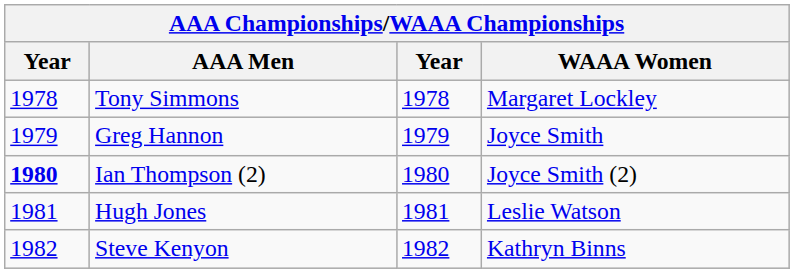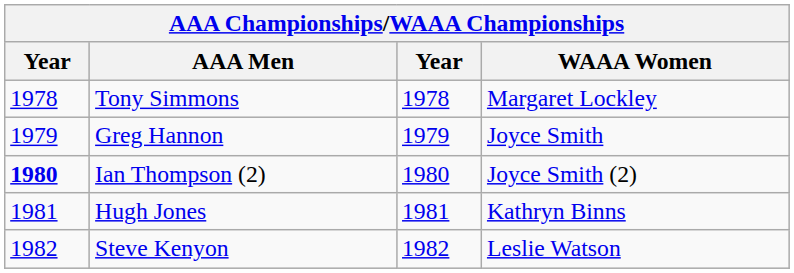 <table class="wikitable">
 <tr>
 <th colspan="4"><a href='#'>AAA Championships</a>/<a href='#'>WAAA Championships</a></th>
 </tr>
 <tr>
 <th width=50>Year</th>
 <th width=200>AAA Men</th>
 <th width=50>Year</th>
 <th width=200>WAAA Women</th>
 </tr>
 <tr>
 <td><a href='#'>1978</a></td>
 <td><a href='#'>Tony Simmons</a></td>
 <td><a href='#'>1978</a></td>
 <td><a href='#'>Margaret Lockley</a></td>
 </tr>
 <tr>
 <td><a href='#'>1979</a></td>
 <td><a href='#'>Greg Hannon</a></td>
 <td><a href='#'>1979</a></td>
 <td><a href='#'>Joyce Smith</a></td>
 </tr>
 <tr>
 <td><strong><a href='#'>1980</a></strong></td>
 <td><a href='#'>Ian Thompson</a> (2)</td>
 <td><a href='#'>1980</a></td>
 <td><a href='#'>Joyce Smith</a> (2)</td>
 </tr>
 <tr>
 <td><a href='#'>1981</a></td>
 <td><a href='#'>Hugh Jones</a></td>
 <td><a href='#'>1981</a></td>
-<td><a href='#'>Leslie Watson</a></td>
+<td><a href='#'>Kathryn Binns</a></td>
 </tr>
 <tr>
 <td><a href='#'>1982</a></td>
 <td><a href='#'>Steve Kenyon</a></td>
 <td><a href='#'>1982</a></td>
-<td><a href='#'>Kathryn Binns</a></td>
+<td><a href='#'>Leslie Watson</a></td>
 </tr>
 </table>
